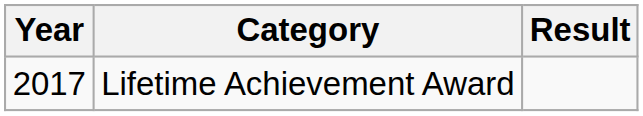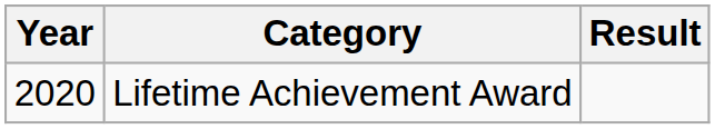 <table class="wikitable">
 <tr>
 <th>Year</th>
 <th>Category</th>
 <th>Result</th>
 </tr>
 <tr>
-<td>2017</td>
+<td>2020</td>
 <td>Lifetime Achievement Award</td>
 <td></td>
 </tr>
 </table>
